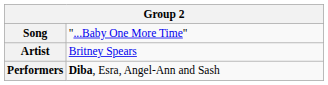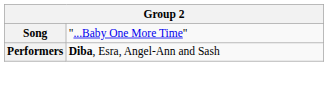 <table class="wikitable" style="font-size: 90%" width=400px>
 <tr>
 <th colspan=2>Group 2</th>
 </tr>
 <tr>
 <th width=10%>Song</th>
 <td>"<a href='#'>...Baby One More Time</a>"</td>
 </tr>
 <tr>
-<th width=10%>Artist</th>
-<td><a href='#'>Britney Spears</a></td>
-</tr>
-<tr>
 <th width=10%>Performers</th>
 <td><strong>Diba</strong>, Esra, Angel-Ann and Sash</td>
 </tr>
 </table>
